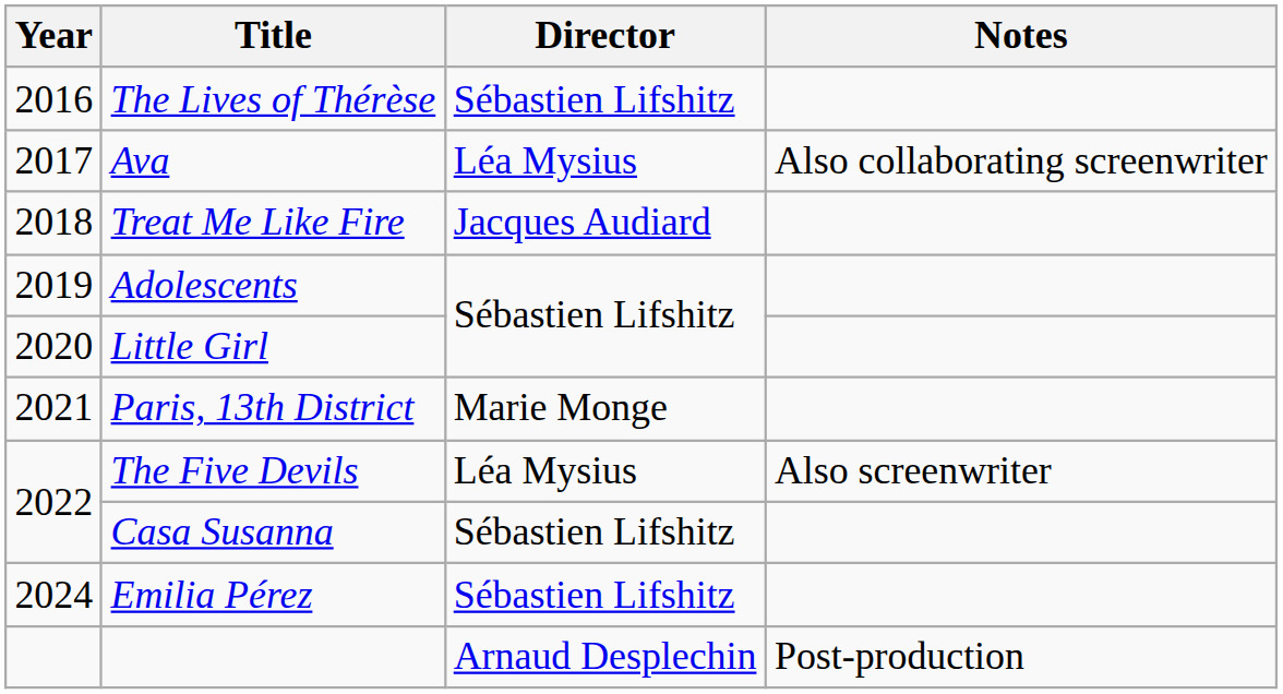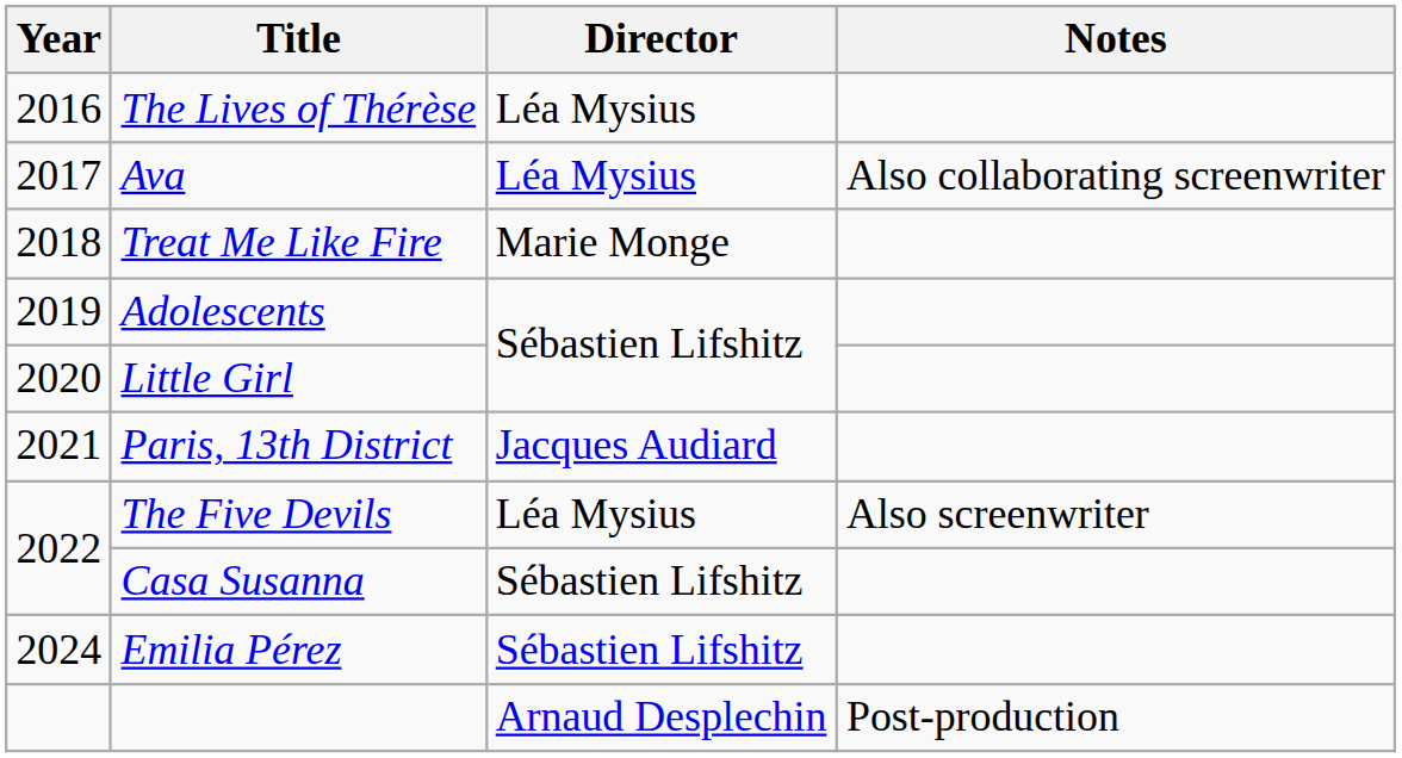 <table class="wikitable">
 <tr>
 <th>Year</th>
 <th>Title</th>
 <th>Director</th>
 <th>Notes</th>
 </tr>
 <tr>
 <td>2016</td>
 <td><em><a href='#'>The Lives of Thérèse</a></em></td>
-<td><a href='#'>Sébastien Lifshitz</a></td>
+<td>Léa Mysius</td>
 <td></td>
 </tr>
 <tr>
 <td>2017</td>
 <td><em><a href='#'>Ava</a></em></td>
 <td><a href='#'>Léa Mysius</a></td>
 <td>Also collaborating screenwriter</td>
 </tr>
 <tr>
 <td>2018</td>
 <td><em><a href='#'>Treat Me Like Fire</a></em></td>
-<td><a href='#'>Jacques Audiard</a></td>
+<td>Marie Monge</td>
 <td></td>
 </tr>
 <tr>
 <td>2019</td>
 <td><em><a href='#'>Adolescents</a></em></td>
 <td rowspan="2">Sébastien Lifshitz</td>
 <td></td>
 </tr>
 <tr>
 <td>2020</td>
 <td><em><a href='#'>Little Girl</a></em></td>
 <td></td>
 </tr>
 <tr>
 <td>2021</td>
 <td><em><a href='#'>Paris, 13th District</a></em></td>
-<td>Marie Monge</td>
+<td><a href='#'>Jacques Audiard</a></td>
 <td></td>
 </tr>
 <tr>
 <td rowspan="2">2022</td>
 <td><em><a href='#'>The Five Devils</a></em></td>
 <td>Léa Mysius</td>
 <td>Also screenwriter</td>
 </tr>
 <tr>
 <td><em><a href='#'>Casa Susanna</a></em></td>
 <td>Sébastien Lifshitz</td>
 <td></td>
 </tr>
 <tr>
 <td>2024</td>
 <td><em><a href='#'>Emilia Pérez</a></em></td>
 <td><a href='#'>Sébastien Lifshitz</a></td>
 <td></td>
 </tr>
 <tr>
 <td></td>
 <td></td>
 <td><a href='#'>Arnaud Desplechin</a></td>
 <td>Post-production</td>
 </tr>
 </table>
